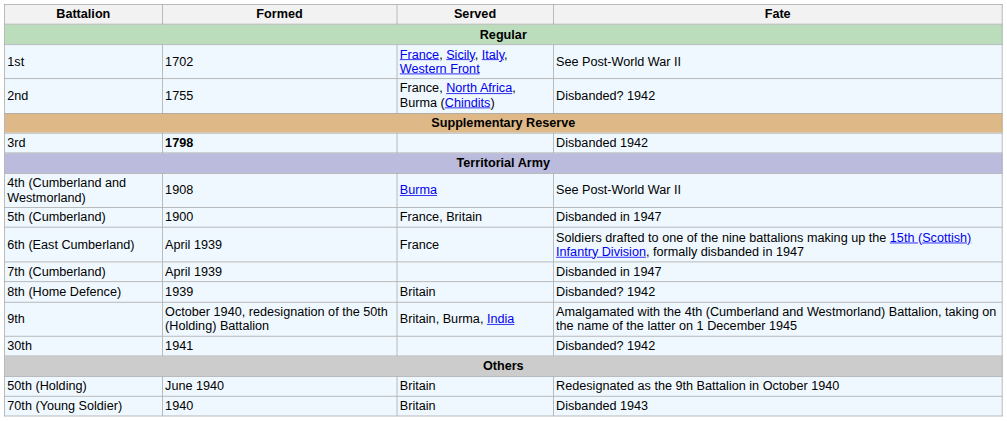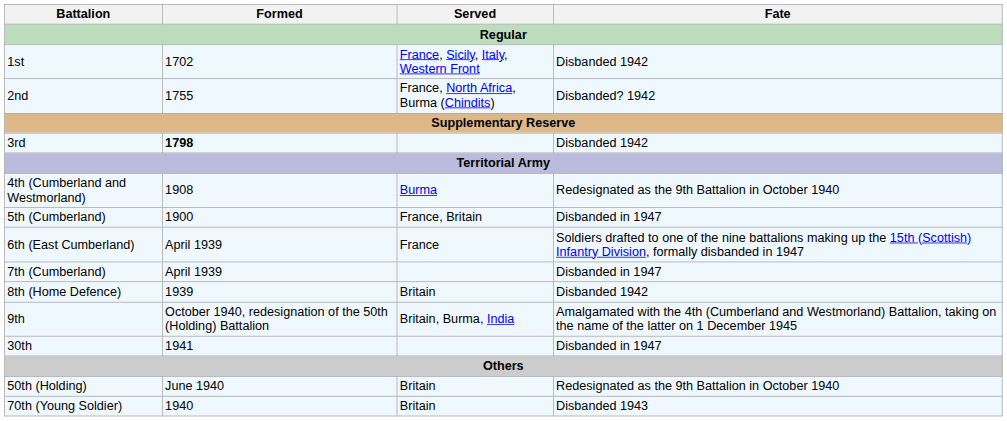 <table class="wikitable" style="width:100%;">
 <tr>
 <th>Battalion</th>
 <th>Formed</th>
 <th>Served</th>
 <th>Fate</th>
 </tr>
 <tr>
 <th colspan="5" style="background:#bdb;">Regular</th>
 </tr>
 <tr style="background:#f0f8ff;">
 <td>1st</td>
 <td>1702</td>
 <td><a href='#'>France</a>, <a href='#'>Sicily</a>, <a href='#'>Italy</a>, <a href='#'>Western Front</a></td>
-<td>See Post-World War II</td>
+<td>Disbanded 1942</td>
 </tr>
 <tr style="background:#f0f8ff;">
 <td>2nd</td>
 <td>1755</td>
 <td>France, <a href='#'>North Africa</a>, Burma (<a href='#'>Chindits</a>)</td>
 <td>Disbanded? 1942</td>
 </tr>
 <tr>
 <th colspan="5" style="background:#deb887;">Supplementary Reserve</th>
 </tr>
 <tr style="background:#f0f8ff;">
 <td>3rd</td>
 <td><strong>1798</strong></td>
 <td></td>
 <td>Disbanded 1942</td>
 </tr>
 <tr>
 <th colspan="5" style="background:#bbd;">Territorial Army</th>
 </tr>
 <tr style="background:#f0f8ff;">
 <td>4th (Cumberland and Westmorland)</td>
 <td>1908</td>
 <td><a href='#'>Burma</a></td>
-<td>See Post-World War II</td>
+<td>Redesignated as the 9th Battalion in October 1940</td>
 </tr>
 <tr style="background:#f0f8ff;">
 <td>5th (Cumberland)</td>
 <td>1900</td>
 <td>France, Britain</td>
 <td>Disbanded in 1947</td>
 </tr>
 <tr style="background:#f0f8ff;">
 <td>6th (East Cumberland)</td>
 <td>April 1939</td>
 <td>France</td>
 <td>Soldiers drafted to one of the nine battalions making up the <a href='#'>15th (Scottish) Infantry Division</a>, formally disbanded in 1947</td>
 </tr>
 <tr style="background:#f0f8ff;">
 <td>7th (Cumberland)</td>
 <td>April 1939</td>
 <td></td>
 <td>Disbanded in 1947</td>
 </tr>
 <tr style="background:#f0f8ff;">
 <td>8th (Home Defence)</td>
 <td>1939</td>
 <td>Britain</td>
-<td>Disbanded? 1942</td>
+<td>Disbanded 1942</td>
 </tr>
 <tr style="background:#f0f8ff;">
 <td>9th</td>
 <td>October 1940, redesignation of the 50th (Holding) Battalion</td>
 <td>Britain, Burma, <a href='#'>India</a></td>
 <td>Amalgamated with the 4th (Cumberland and Westmorland) Battalion, taking on the name of the latter on 1 December 1945</td>
 </tr>
 <tr style="background:#f0f8ff;">
 <td>30th</td>
 <td>1941</td>
 <td></td>
-<td>Disbanded? 1942</td>
+<td>Disbanded in 1947</td>
 </tr>
 <tr>
 <th colspan="5" style="background:#ccc;">Others</th>
 </tr>
 <tr style="background:#f0f8ff;">
 <td>50th (Holding)</td>
 <td>June 1940</td>
 <td>Britain</td>
 <td>Redesignated as the 9th Battalion in October 1940</td>
 </tr>
 <tr style="background:#f0f8ff;">
 <td>70th (Young Soldier)</td>
 <td>1940</td>
 <td>Britain</td>
 <td>Disbanded 1943</td>
 </tr>
 </table>
